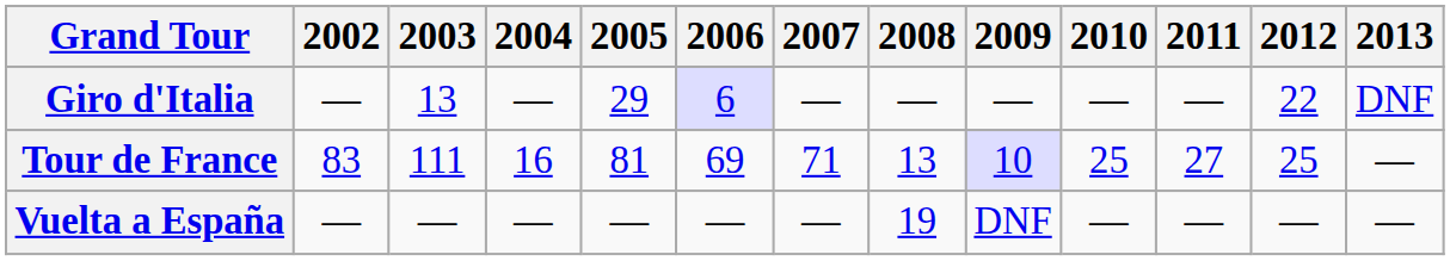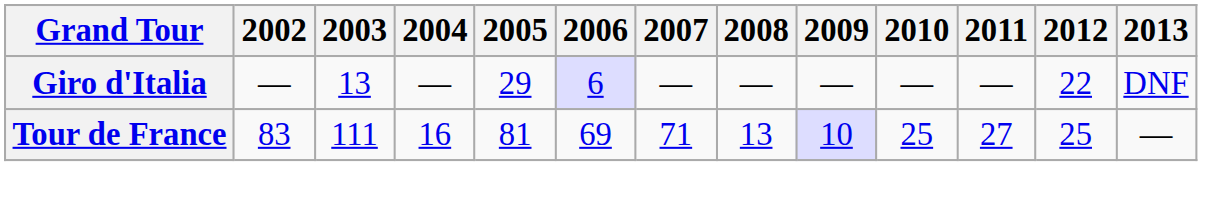 <table class="wikitable plainrowheaders">
 <tr>
 <th scope="col"><a href='#'>Grand Tour</a></th>
 <th scope="col">2002</th>
 <th scope="col">2003</th>
 <th scope="col">2004</th>
 <th scope="col">2005</th>
 <th scope="col">2006</th>
 <th scope="col">2007</th>
 <th scope="col">2008</th>
 <th scope="col">2009</th>
 <th scope="col">2010</th>
 <th scope="col">2011</th>
 <th scope="col">2012</th>
 <th scope="col">2013</th>
 </tr>
 <tr style="text-align:center;">
 <th scope="row"> <a href='#'>Giro d'Italia</a></th>
 <td>—</td>
 <td style="text-align:center;"><a href='#'>13</a></td>
 <td>—</td>
 <td style="text-align:center;"><a href='#'>29</a></td>
 <td style="background:#ddf;"><a href='#'>6</a></td>
 <td>—</td>
 <td>—</td>
 <td>—</td>
 <td>—</td>
 <td>—</td>
 <td style="text-align:center;"><a href='#'>22</a></td>
 <td style="text-align:center;"><a href='#'>DNF</a></td>
 </tr>
 <tr style="text-align:center;">
 <th scope="row"> <a href='#'>Tour de France</a></th>
 <td style="text-align:center;"><a href='#'>83</a></td>
 <td style="text-align:center;"><a href='#'>111</a></td>
 <td style="text-align:center;"><a href='#'>16</a></td>
 <td style="text-align:center;"><a href='#'>81</a></td>
 <td style="text-align:center;"><a href='#'>69</a></td>
 <td style="text-align:center;"><a href='#'>71</a></td>
 <td style="text-align:center;"><a href='#'>13</a></td>
 <td style="background:#ddf;"><a href='#'>10</a></td>
 <td style="text-align:center;"><a href='#'>25</a></td>
 <td style="text-align:center;"><a href='#'>27</a></td>
 <td style="text-align:center;"><a href='#'>25</a></td>
 <td>—</td>
 </tr>
-<tr style="text-align:center;">
-<th scope="row"> <a href='#'>Vuelta a España</a></th>
-<td>—</td>
-<td>—</td>
-<td>—</td>
-<td>—</td>
-<td>—</td>
-<td>—</td>
-<td style="text-align:center;"><a href='#'>19</a></td>
-<td style="text-align:center;"><a href='#'>DNF</a></td>
-<td>—</td>
-<td>—</td>
-<td>—</td>
-<td>—</td>
-</tr>
 </table>
